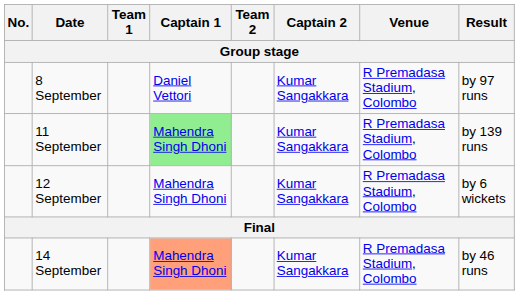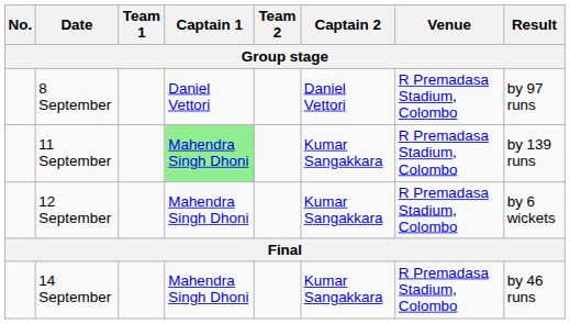 <table class="wikitable">
 <tr>
 <th>No.</th>
 <th>Date</th>
 <th>Team 1</th>
 <th>Captain 1</th>
 <th>Team 2</th>
 <th>Captain 2</th>
 <th>Venue</th>
 <th>Result</th>
 </tr>
 <tr>
 <th colspan="9">Group stage</th>
 </tr>
 <tr>
 <td></td>
 <td>8 September</td>
 <td></td>
 <td><a href='#'>Daniel Vettori</a></td>
 <td></td>
-<td><a href='#'>Kumar Sangakkara</a></td>
+<td><a href='#'>Daniel Vettori</a></td>
 <td><a href='#'>R Premadasa Stadium</a>, <a href='#'>Colombo</a></td>
 <td> by 97 runs</td>
 </tr>
 <tr>
 <td></td>
 <td>11 September</td>
 <td></td>
 <td style="background: lightgreen;"><a href='#'>Mahendra Singh Dhoni</a></td>
 <td></td>
 <td><a href='#'>Kumar Sangakkara</a></td>
 <td><a href='#'>R Premadasa Stadium</a>, <a href='#'>Colombo</a></td>
 <td> by 139 runs</td>
 </tr>
 <tr>
 <td></td>
 <td>12 September</td>
 <td></td>
 <td><a href='#'>Mahendra Singh Dhoni</a></td>
 <td></td>
 <td><a href='#'>Kumar Sangakkara</a></td>
 <td><a href='#'>R Premadasa Stadium</a>, <a href='#'>Colombo</a></td>
 <td> by 6 wickets</td>
 </tr>
 <tr>
 <th colspan="9">Final</th>
 </tr>
 <tr>
 <td></td>
 <td>14 September</td>
 <td></td>
-<td style="background: lightsalmon;"><a href='#'>Mahendra Singh Dhoni</a></td>
+<td><a href='#'>Mahendra Singh Dhoni</a></td>
 <td></td>
 <td><a href='#'>Kumar Sangakkara</a></td>
 <td><a href='#'>R Premadasa Stadium</a>, <a href='#'>Colombo</a></td>
 <td> by 46 runs</td>
 </tr>
 </table>
